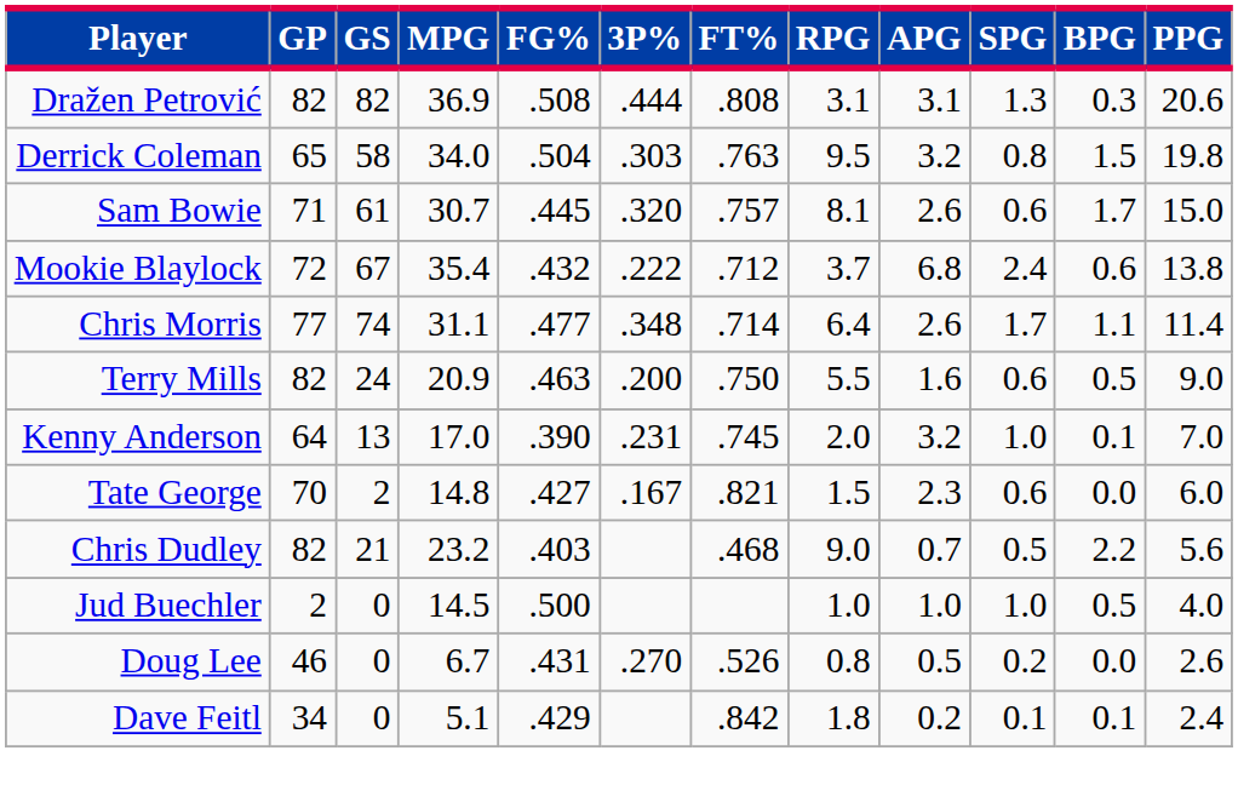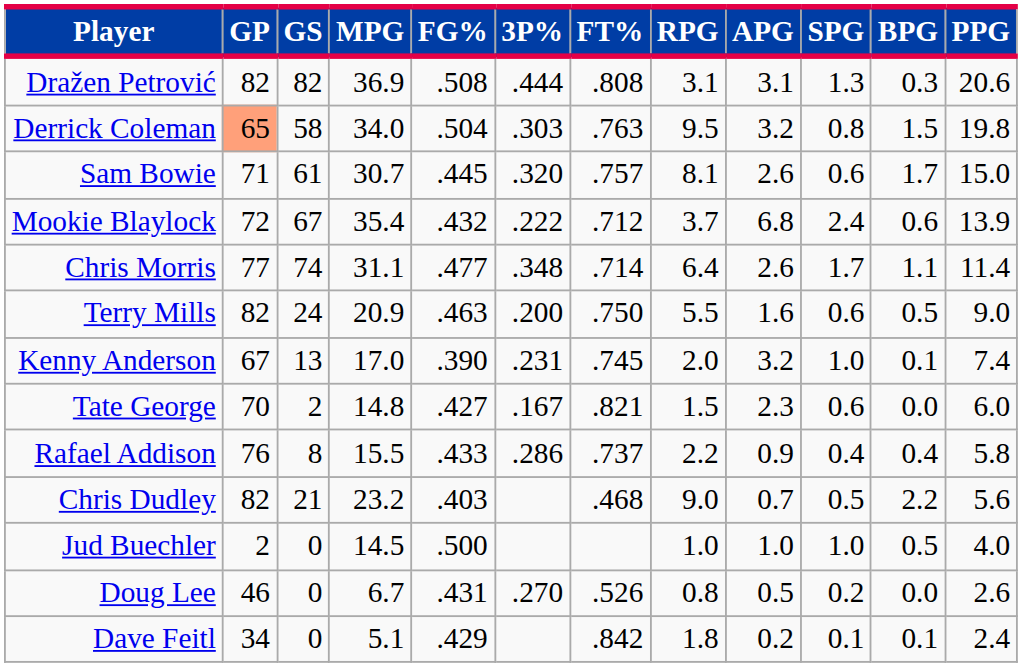 <table class="wikitable sortable" style="text-align:right;">
 <tr>
 <th style="background:#003DA5; color:#FFFFFF; border-top:#E40046 3px solid; border-bottom:#E40046 3px solid;">Player</th>
 <th style="background:#003DA5; color:#FFFFFF; border-top:#E40046 3px solid; border-bottom:#E40046 3px solid;">GP</th>
 <th style="background:#003DA5; color:#FFFFFF; border-top:#E40046 3px solid; border-bottom:#E40046 3px solid;">GS</th>
 <th style="background:#003DA5; color:#FFFFFF; border-top:#E40046 3px solid; border-bottom:#E40046 3px solid;">MPG</th>
 <th style="background:#003DA5; color:#FFFFFF; border-top:#E40046 3px solid; border-bottom:#E40046 3px solid;">FG%</th>
 <th style="background:#003DA5; color:#FFFFFF; border-top:#E40046 3px solid; border-bottom:#E40046 3px solid;">3P%</th>
 <th style="background:#003DA5; color:#FFFFFF; border-top:#E40046 3px solid; border-bottom:#E40046 3px solid;">FT%</th>
 <th style="background:#003DA5; color:#FFFFFF; border-top:#E40046 3px solid; border-bottom:#E40046 3px solid;">RPG</th>
 <th style="background:#003DA5; color:#FFFFFF; border-top:#E40046 3px solid; border-bottom:#E40046 3px solid;">APG</th>
 <th style="background:#003DA5; color:#FFFFFF; border-top:#E40046 3px solid; border-bottom:#E40046 3px solid;">SPG</th>
 <th style="background:#003DA5; color:#FFFFFF; border-top:#E40046 3px solid; border-bottom:#E40046 3px solid;">BPG</th>
 <th style="background:#003DA5; color:#FFFFFF; border-top:#E40046 3px solid; border-bottom:#E40046 3px solid;">PPG</th>
 </tr>
 <tr>
 <td><a href='#'>Dražen Petrović</a></td>
 <td>82</td>
 <td>82</td>
 <td>36.9</td>
 <td>.508</td>
 <td>.444</td>
 <td>.808</td>
 <td>3.1</td>
 <td>3.1</td>
 <td>1.3</td>
 <td>0.3</td>
 <td>20.6</td>
 </tr>
 <tr>
 <td><a href='#'>Derrick Coleman</a></td>
-<td>65</td>
+<td style="background: lightsalmon;">65</td>
 <td>58</td>
 <td>34.0</td>
 <td>.504</td>
 <td>.303</td>
 <td>.763</td>
 <td>9.5</td>
 <td>3.2</td>
 <td>0.8</td>
 <td>1.5</td>
 <td>19.8</td>
 </tr>
 <tr>
 <td><a href='#'>Sam Bowie</a></td>
 <td>71</td>
 <td>61</td>
 <td>30.7</td>
 <td>.445</td>
 <td>.320</td>
 <td>.757</td>
 <td>8.1</td>
 <td>2.6</td>
 <td>0.6</td>
 <td>1.7</td>
 <td>15.0</td>
 </tr>
 <tr>
 <td><a href='#'>Mookie Blaylock</a></td>
 <td>72</td>
 <td>67</td>
 <td>35.4</td>
 <td>.432</td>
 <td>.222</td>
 <td>.712</td>
 <td>3.7</td>
 <td>6.8</td>
 <td>2.4</td>
 <td>0.6</td>
-<td>13.8</td>
+<td>13.9</td>
 </tr>
 <tr>
 <td><a href='#'>Chris Morris</a></td>
 <td>77</td>
 <td>74</td>
 <td>31.1</td>
 <td>.477</td>
 <td>.348</td>
 <td>.714</td>
 <td>6.4</td>
 <td>2.6</td>
 <td>1.7</td>
 <td>1.1</td>
 <td>11.4</td>
 </tr>
 <tr>
 <td><a href='#'>Terry Mills</a></td>
 <td>82</td>
 <td>24</td>
 <td>20.9</td>
 <td>.463</td>
 <td>.200</td>
 <td>.750</td>
 <td>5.5</td>
 <td>1.6</td>
 <td>0.6</td>
 <td>0.5</td>
 <td>9.0</td>
 </tr>
 <tr>
 <td><a href='#'>Kenny Anderson</a></td>
-<td>64</td>
+<td>67</td>
 <td>13</td>
 <td>17.0</td>
 <td>.390</td>
 <td>.231</td>
 <td>.745</td>
 <td>2.0</td>
 <td>3.2</td>
 <td>1.0</td>
 <td>0.1</td>
-<td>7.0</td>
+<td>7.4</td>
 </tr>
 <tr>
 <td><a href='#'>Tate George</a></td>
 <td>70</td>
 <td>2</td>
 <td>14.8</td>
 <td>.427</td>
 <td>.167</td>
 <td>.821</td>
 <td>1.5</td>
 <td>2.3</td>
 <td>0.6</td>
 <td>0.0</td>
 <td>6.0</td>
+</tr>
+<tr>
+<td><a href='#'>Rafael Addison</a></td>
+<td>76</td>
+<td>8</td>
+<td>15.5</td>
+<td>.433</td>
+<td>.286</td>
+<td>.737</td>
+<td>2.2</td>
+<td>0.9</td>
+<td>0.4</td>
+<td>0.4</td>
+<td>5.8</td>
 </tr>
 <tr>
 <td><a href='#'>Chris Dudley</a></td>
 <td>82</td>
 <td>21</td>
 <td>23.2</td>
 <td>.403</td>
 <td></td>
 <td>.468</td>
 <td>9.0</td>
 <td>0.7</td>
 <td>0.5</td>
 <td>2.2</td>
 <td>5.6</td>
 </tr>
 <tr>
 <td><a href='#'>Jud Buechler</a></td>
 <td>2</td>
 <td>0</td>
 <td>14.5</td>
 <td>.500</td>
 <td></td>
 <td></td>
 <td>1.0</td>
 <td>1.0</td>
 <td>1.0</td>
 <td>0.5</td>
 <td>4.0</td>
 </tr>
 <tr>
 <td><a href='#'>Doug Lee</a></td>
 <td>46</td>
 <td>0</td>
 <td>6.7</td>
 <td>.431</td>
 <td>.270</td>
 <td>.526</td>
 <td>0.8</td>
 <td>0.5</td>
 <td>0.2</td>
 <td>0.0</td>
 <td>2.6</td>
 </tr>
 <tr>
 <td><a href='#'>Dave Feitl</a></td>
 <td>34</td>
 <td>0</td>
 <td>5.1</td>
 <td>.429</td>
 <td></td>
 <td>.842</td>
 <td>1.8</td>
 <td>0.2</td>
 <td>0.1</td>
 <td>0.1</td>
 <td>2.4</td>
 </tr>
 </table>
